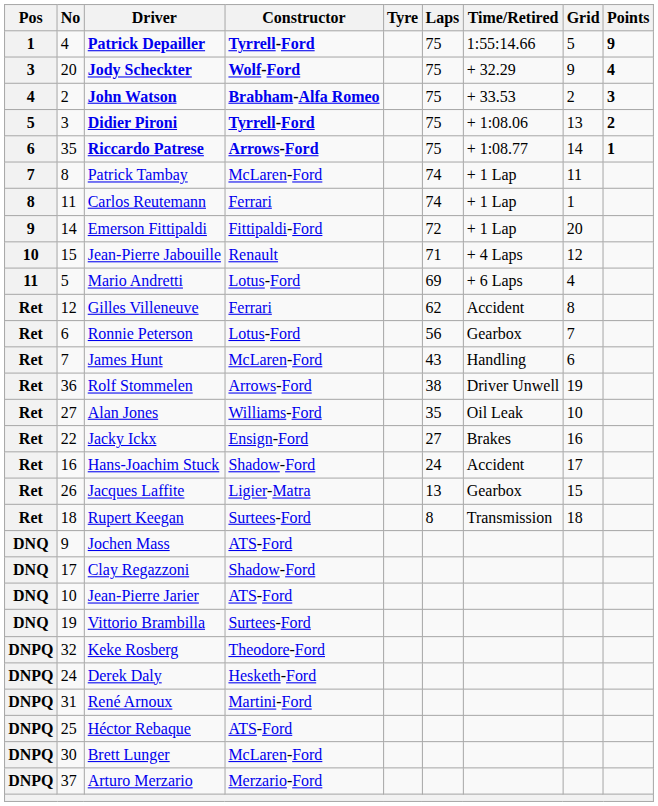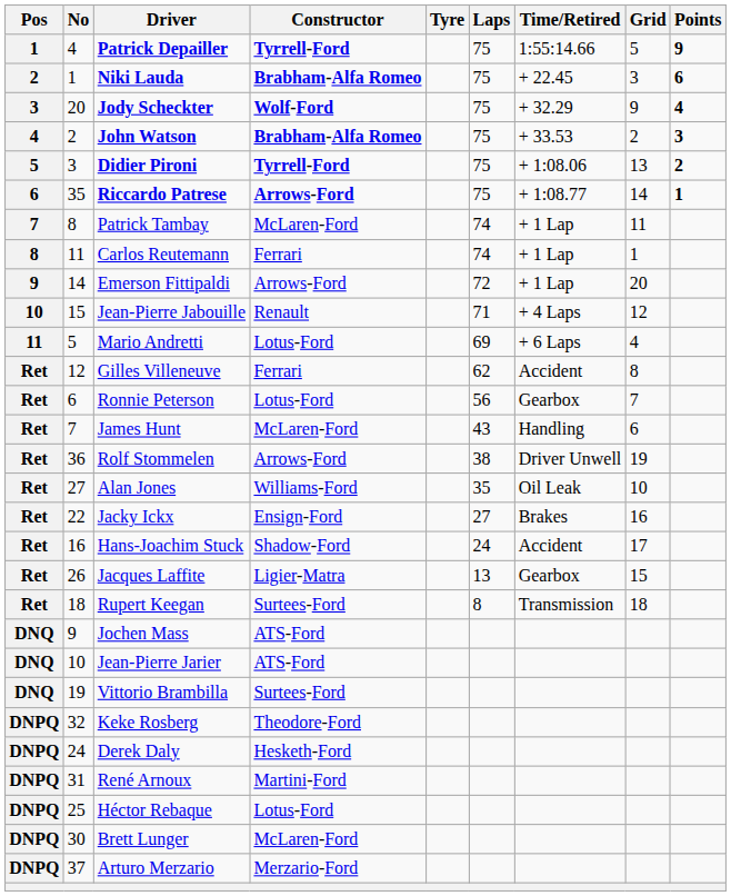 <table class="wikitable" style="font-size: 95%;">
 <tr>
 <th>Pos</th>
 <th>No</th>
 <th>Driver</th>
 <th>Constructor</th>
 <th>Tyre</th>
 <th>Laps</th>
 <th>Time/Retired</th>
 <th>Grid</th>
 <th>Points</th>
 </tr>
 <tr>
 <th>1</th>
 <td>4</td>
 <td> <strong><a href='#'>Patrick Depailler</a></strong></td>
 <td><strong><a href='#'>Tyrrell</a>-<a href='#'>Ford</a></strong></td>
 <td></td>
 <td>75</td>
 <td>1:55:14.66</td>
 <td>5</td>
 <td><strong>9</strong></td>
+</tr>
+<tr>
+<th>2</th>
+<td>1</td>
+<td> <strong><a href='#'>Niki Lauda</a></strong></td>
+<td><strong><a href='#'>Brabham</a>-<a href='#'>Alfa Romeo</a></strong></td>
+<td></td>
+<td>75</td>
+<td>+ 22.45</td>
+<td>3</td>
+<td><strong>6</strong></td>
 </tr>
 <tr>
 <th>3</th>
 <td>20</td>
 <td> <strong><a href='#'>Jody Scheckter</a></strong></td>
 <td><strong><a href='#'>Wolf</a>-<a href='#'>Ford</a></strong></td>
 <td></td>
 <td>75</td>
 <td>+ 32.29</td>
 <td>9</td>
 <td><strong>4</strong></td>
 </tr>
 <tr>
 <th>4</th>
 <td>2</td>
 <td> <strong><a href='#'>John Watson</a></strong></td>
 <td><strong><a href='#'>Brabham</a>-<a href='#'>Alfa Romeo</a></strong></td>
 <td></td>
 <td>75</td>
 <td>+ 33.53</td>
 <td>2</td>
 <td><strong>3</strong></td>
 </tr>
 <tr>
 <th>5</th>
 <td>3</td>
 <td> <strong><a href='#'>Didier Pironi</a></strong></td>
 <td><strong><a href='#'>Tyrrell</a>-<a href='#'>Ford</a></strong></td>
 <td></td>
 <td>75</td>
 <td>+ 1:08.06</td>
 <td>13</td>
 <td><strong>2</strong></td>
 </tr>
 <tr>
 <th>6</th>
 <td>35</td>
 <td> <strong><a href='#'>Riccardo Patrese</a></strong></td>
 <td><strong><a href='#'>Arrows</a>-<a href='#'>Ford</a></strong></td>
 <td></td>
 <td>75</td>
 <td>+ 1:08.77</td>
 <td>14</td>
 <td><strong>1</strong></td>
 </tr>
 <tr>
 <th>7</th>
 <td>8</td>
 <td> <a href='#'>Patrick Tambay</a></td>
 <td><a href='#'>McLaren</a>-<a href='#'>Ford</a></td>
 <td></td>
 <td>74</td>
 <td>+ 1 Lap</td>
 <td>11</td>
 <td></td>
 </tr>
 <tr>
 <th>8</th>
 <td>11</td>
 <td> <a href='#'>Carlos Reutemann</a></td>
 <td><a href='#'>Ferrari</a></td>
 <td></td>
 <td>74</td>
 <td>+ 1 Lap</td>
 <td>1</td>
 <td></td>
 </tr>
 <tr>
 <th>9</th>
 <td>14</td>
 <td> <a href='#'>Emerson Fittipaldi</a></td>
-<td><a href='#'>Fittipaldi</a>-<a href='#'>Ford</a></td>
+<td><a href='#'>Arrows</a>-<a href='#'>Ford</a></td>
 <td></td>
 <td>72</td>
 <td>+ 1 Lap</td>
 <td>20</td>
 <td></td>
 </tr>
 <tr>
 <th>10</th>
 <td>15</td>
 <td> <a href='#'>Jean-Pierre Jabouille</a></td>
 <td><a href='#'>Renault</a></td>
 <td></td>
 <td>71</td>
 <td>+ 4 Laps</td>
 <td>12</td>
 <td></td>
 </tr>
 <tr>
 <th>11</th>
 <td>5</td>
 <td> <a href='#'>Mario Andretti</a></td>
 <td><a href='#'>Lotus</a>-<a href='#'>Ford</a></td>
 <td></td>
 <td>69</td>
 <td>+ 6 Laps</td>
 <td>4</td>
 <td></td>
 </tr>
 <tr>
 <th>Ret</th>
 <td>12</td>
 <td> <a href='#'>Gilles Villeneuve</a></td>
 <td><a href='#'>Ferrari</a></td>
 <td></td>
 <td>62</td>
 <td>Accident</td>
 <td>8</td>
 <td></td>
 </tr>
 <tr>
 <th>Ret</th>
 <td>6</td>
 <td> <a href='#'>Ronnie Peterson</a></td>
 <td><a href='#'>Lotus</a>-<a href='#'>Ford</a></td>
 <td></td>
 <td>56</td>
 <td>Gearbox</td>
 <td>7</td>
 <td></td>
 </tr>
 <tr>
 <th>Ret</th>
 <td>7</td>
 <td> <a href='#'>James Hunt</a></td>
 <td><a href='#'>McLaren</a>-<a href='#'>Ford</a></td>
 <td></td>
 <td>43</td>
 <td>Handling</td>
 <td>6</td>
 <td></td>
 </tr>
 <tr>
 <th>Ret</th>
 <td>36</td>
 <td> <a href='#'>Rolf Stommelen</a></td>
 <td><a href='#'>Arrows</a>-<a href='#'>Ford</a></td>
 <td></td>
 <td>38</td>
 <td>Driver Unwell</td>
 <td>19</td>
 <td></td>
 </tr>
 <tr>
 <th>Ret</th>
 <td>27</td>
 <td> <a href='#'>Alan Jones</a></td>
 <td><a href='#'>Williams</a>-<a href='#'>Ford</a></td>
 <td></td>
 <td>35</td>
 <td>Oil Leak</td>
 <td>10</td>
 <td></td>
 </tr>
 <tr>
 <th>Ret</th>
 <td>22</td>
 <td> <a href='#'>Jacky Ickx</a></td>
 <td><a href='#'>Ensign</a>-<a href='#'>Ford</a></td>
 <td></td>
 <td>27</td>
 <td>Brakes</td>
 <td>16</td>
 <td></td>
 </tr>
 <tr>
 <th>Ret</th>
 <td>16</td>
 <td> <a href='#'>Hans-Joachim Stuck</a></td>
 <td><a href='#'>Shadow</a>-<a href='#'>Ford</a></td>
 <td></td>
 <td>24</td>
 <td>Accident</td>
 <td>17</td>
 <td></td>
 </tr>
 <tr>
 <th>Ret</th>
 <td>26</td>
 <td> <a href='#'>Jacques Laffite</a></td>
 <td><a href='#'>Ligier</a>-<a href='#'>Matra</a></td>
 <td></td>
 <td>13</td>
 <td>Gearbox</td>
 <td>15</td>
 <td></td>
 </tr>
 <tr>
 <th>Ret</th>
 <td>18</td>
 <td> <a href='#'>Rupert Keegan</a></td>
 <td><a href='#'>Surtees</a>-<a href='#'>Ford</a></td>
 <td></td>
 <td>8</td>
 <td>Transmission</td>
 <td>18</td>
 <td></td>
 </tr>
 <tr>
 <th>DNQ</th>
 <td>9</td>
 <td> <a href='#'>Jochen Mass</a></td>
 <td><a href='#'>ATS</a>-<a href='#'>Ford</a></td>
 <td></td>
 <td></td>
 <td></td>
 <td></td>
 <td></td>
 </tr>
 <tr>
 <th>DNQ</th>
-<td>17</td>
-<td> <a href='#'>Clay Regazzoni</a></td>
-<td><a href='#'>Shadow</a>-<a href='#'>Ford</a></td>
-<td></td>
-<td></td>
-<td></td>
-<td></td>
-<td></td>
-</tr>
-<tr>
-<th>DNQ</th>
 <td>10</td>
 <td> <a href='#'>Jean-Pierre Jarier</a></td>
 <td><a href='#'>ATS</a>-<a href='#'>Ford</a></td>
 <td></td>
 <td></td>
 <td></td>
 <td></td>
 <td></td>
 </tr>
 <tr>
 <th>DNQ</th>
 <td>19</td>
 <td> <a href='#'>Vittorio Brambilla</a></td>
 <td><a href='#'>Surtees</a>-<a href='#'>Ford</a></td>
 <td></td>
 <td></td>
 <td></td>
 <td></td>
 <td></td>
 </tr>
 <tr>
 <th>DNPQ</th>
 <td>32</td>
 <td> <a href='#'>Keke Rosberg</a></td>
 <td><a href='#'>Theodore</a>-<a href='#'>Ford</a></td>
 <td></td>
 <td></td>
 <td></td>
 <td></td>
 <td></td>
 </tr>
 <tr>
 <th>DNPQ</th>
 <td>24</td>
 <td> <a href='#'>Derek Daly</a></td>
 <td><a href='#'>Hesketh</a>-<a href='#'>Ford</a></td>
 <td></td>
 <td></td>
 <td></td>
 <td></td>
 <td></td>
 </tr>
 <tr>
 <th>DNPQ</th>
 <td>31</td>
 <td> <a href='#'>René Arnoux</a></td>
 <td><a href='#'>Martini</a>-<a href='#'>Ford</a></td>
 <td></td>
 <td></td>
 <td></td>
 <td></td>
 <td></td>
 </tr>
 <tr>
 <th>DNPQ</th>
 <td>25</td>
 <td> <a href='#'>Héctor Rebaque</a></td>
-<td><a href='#'>ATS</a>-<a href='#'>Ford</a></td>
+<td><a href='#'>Lotus</a>-<a href='#'>Ford</a></td>
 <td></td>
 <td></td>
 <td></td>
 <td></td>
 <td></td>
 </tr>
 <tr>
 <th>DNPQ</th>
 <td>30</td>
 <td> <a href='#'>Brett Lunger</a></td>
 <td><a href='#'>McLaren</a>-<a href='#'>Ford</a></td>
 <td></td>
 <td></td>
 <td></td>
 <td></td>
 <td></td>
 </tr>
 <tr>
 <th>DNPQ</th>
 <td>37</td>
 <td> <a href='#'>Arturo Merzario</a></td>
 <td><a href='#'>Merzario</a>-<a href='#'>Ford</a></td>
 <td></td>
 <td></td>
 <td></td>
 <td></td>
 <td></td>
 </tr>
 <tr>
 <th colspan="9"></th>
 </tr>
 </table>
